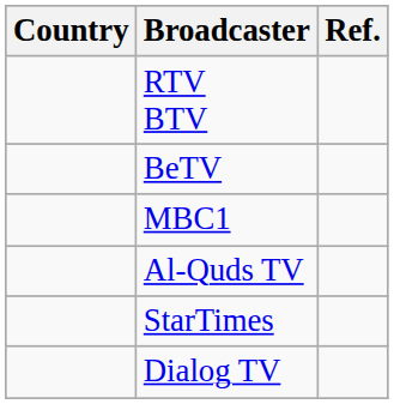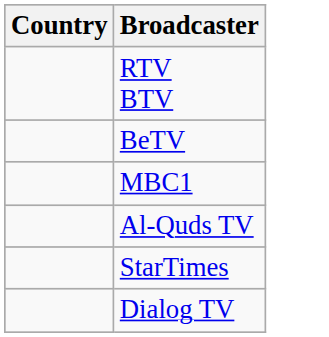 <table class="wikitable">
 <tr>
 <th>Country</th>
 <th>Broadcaster</th>
-<th>Ref.</th>
 </tr>
 <tr>
 <td><strong></strong></td>
 <td><a href='#'>RTV</a><br><a href='#'>BTV</a></td>
-<td></td>
 </tr>
 <tr>
 <td><strong></strong></td>
 <td><a href='#'>BeTV</a></td>
-<td></td>
 </tr>
 <tr>
 <td><strong></strong></td>
 <td><a href='#'>MBC1</a></td>
-<td></td>
 </tr>
 <tr>
 <td><strong></strong></td>
 <td><a href='#'>Al-Quds TV</a></td>
-<td></td>
 </tr>
 <tr>
 <td><strong></strong></td>
 <td><a href='#'>StarTimes</a></td>
-<td></td>
 </tr>
 <tr>
 <td><strong></strong></td>
 <td><a href='#'>Dialog TV</a></td>
-<td></td>
 </tr>
 </table>
